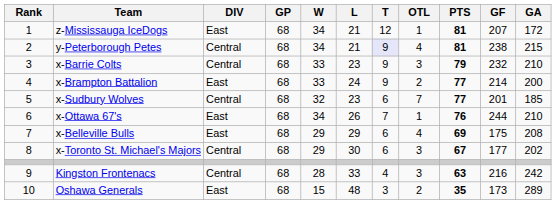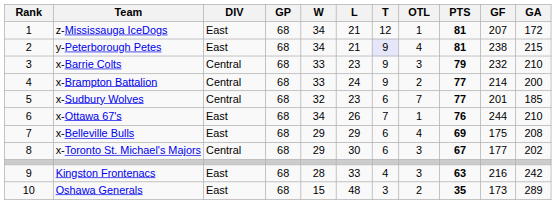 <table class="wikitable sortable" style="text-align:center">
 <tr>
 <th>Rank</th>
 <th width="27.5%">Team</th>
 <th>DIV</th>
 <th width="6.5%">GP</th>
 <th width="6.5%">W</th>
 <th width="6.5%">L</th>
 <th>T</th>
 <th>OTL</th>
 <th>PTS</th>
 <th width="6.5%">GF</th>
 <th width="6.5%">GA</th>
 </tr>
 <tr>
 <td>1</td>
 <td align=left>z-<a href='#'>Mississauga IceDogs</a></td>
 <td align=left>East</td>
 <td>68</td>
 <td>34</td>
 <td>21</td>
 <td>12</td>
 <td>1</td>
 <td><strong>81</strong></td>
 <td>207</td>
 <td>172</td>
 </tr>
 <tr>
 <td>2</td>
 <td align=left>y-<a href='#'>Peterborough Petes</a></td>
-<td align=left>Central</td>
+<td align=left>East</td>
 <td>68</td>
 <td>34</td>
 <td>21</td>
 <td style="background: lavender;">9</td>
 <td>4</td>
 <td><strong>81</strong></td>
 <td>238</td>
 <td>215</td>
 </tr>
 <tr>
 <td>3</td>
 <td align=left>x-<a href='#'>Barrie Colts</a></td>
 <td align=left>Central</td>
 <td>68</td>
 <td>33</td>
 <td>23</td>
 <td>9</td>
 <td>3</td>
 <td><strong>79</strong></td>
 <td>232</td>
 <td>210</td>
 </tr>
 <tr>
 <td>4</td>
 <td align=left>x-<a href='#'>Brampton Battalion</a></td>
-<td align=left>East</td>
+<td align=left>Central</td>
 <td>68</td>
 <td>33</td>
 <td>24</td>
 <td>9</td>
 <td>2</td>
 <td><strong>77</strong></td>
 <td>214</td>
 <td>200</td>
 </tr>
 <tr>
 <td>5</td>
 <td align=left>x-<a href='#'>Sudbury Wolves</a></td>
 <td align=left>Central</td>
 <td>68</td>
 <td>32</td>
 <td>23</td>
 <td>6</td>
 <td>7</td>
 <td><strong>77</strong></td>
 <td>201</td>
 <td>185</td>
 </tr>
 <tr>
 <td>6</td>
 <td align=left>x-<a href='#'>Ottawa 67's</a></td>
 <td align=left>East</td>
 <td>68</td>
 <td>34</td>
 <td>26</td>
 <td>7</td>
 <td>1</td>
 <td><strong>76</strong></td>
 <td>244</td>
 <td>210</td>
 </tr>
 <tr>
 <td>7</td>
 <td align=left>x-<a href='#'>Belleville Bulls</a></td>
 <td align=left>East</td>
 <td>68</td>
 <td>29</td>
 <td>29</td>
 <td>6</td>
 <td>4</td>
 <td><strong>69</strong></td>
 <td>175</td>
 <td>208</td>
 </tr>
 <tr>
 <td>8</td>
 <td align=left>x-<a href='#'>Toronto St. Michael's Majors</a></td>
 <td align=left>Central</td>
 <td>68</td>
 <td>29</td>
 <td>30</td>
 <td>6</td>
 <td>3</td>
 <td><strong>67</strong></td>
 <td>177</td>
 <td>202</td>
 </tr>
 <tr style="background-color:#cccccc;">
 <td></td>
 <td></td>
 <td></td>
 <td></td>
 <td></td>
 <td></td>
 <td></td>
 <td></td>
 <td></td>
 <td></td>
 <td></td>
 </tr>
 <tr>
 <td>9</td>
 <td align=left><a href='#'>Kingston Frontenacs</a></td>
-<td align=left>Central</td>
+<td align=left>East</td>
 <td>68</td>
 <td>28</td>
 <td>33</td>
 <td>4</td>
 <td>3</td>
 <td><strong>63</strong></td>
 <td>216</td>
 <td>242</td>
 </tr>
 <tr>
 <td>10</td>
 <td align=left><a href='#'>Oshawa Generals</a></td>
 <td align=left>East</td>
 <td>68</td>
 <td>15</td>
 <td>48</td>
 <td>3</td>
 <td>2</td>
 <td><strong>35</strong></td>
 <td>173</td>
 <td>289</td>
 </tr>
 </table>
